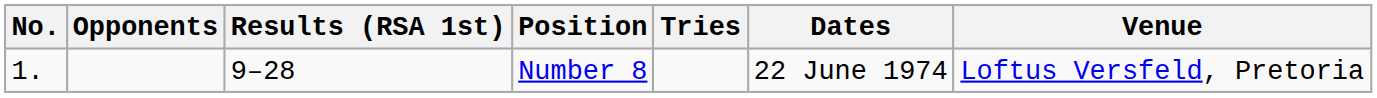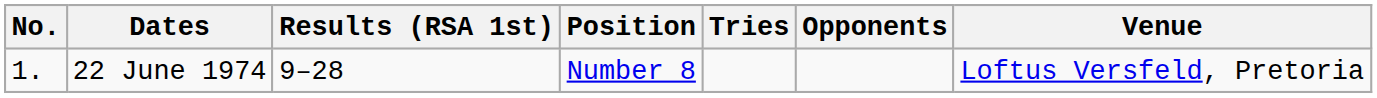 <table class="wikitable">
 <tr>
 <th>No.</th>
-<th>Opponents</th>
+<th>Dates</th>
 <th>Results (RSA 1st)</th>
 <th>Position</th>
 <th>Tries</th>
-<th>Dates</th>
+<th>Opponents</th>
 <th>Venue</th>
 </tr>
 <tr>
 <td>1.</td>
-<td></td>
+<td>22 June 1974</td>
 <td>9–28</td>
 <td><a href='#'>Number 8</a></td>
 <td></td>
-<td>22 June 1974</td>
+<td></td>
 <td><a href='#'>Loftus Versfeld</a>, Pretoria</td>
 </tr>
 </table>
